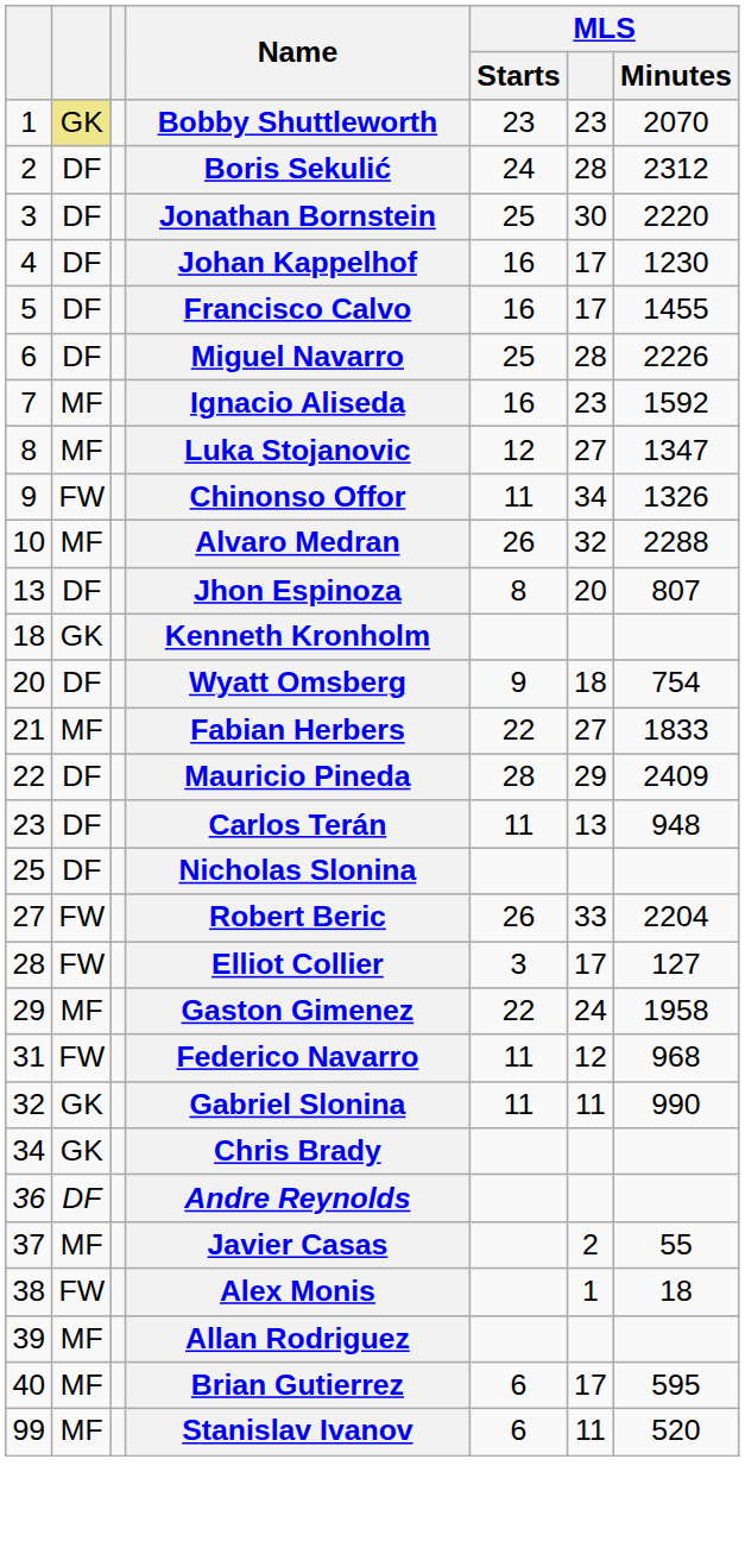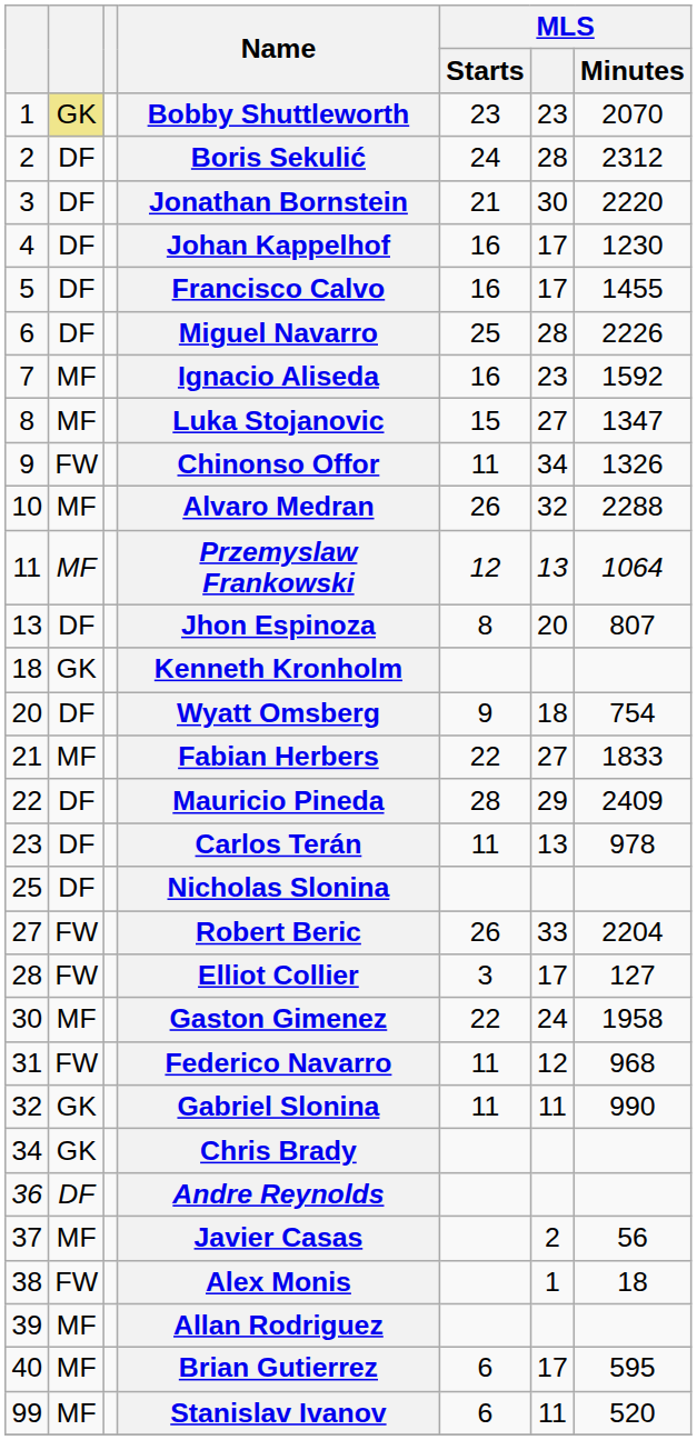 <table class="wikitable sortable" style="text-align:center">
 <tr>
 <th rowspan="2"></th>
 <th rowspan="2"></th>
 <th rowspan="2"></th>
 <th rowspan="2" style="width:180px;">Name</th>
 <th colspan="3" style="width:87px;"><a href='#'>MLS</a></th>
 </tr>
 <tr>
 <th>Starts</th>
 <th></th>
 <th>Minutes</th>
 </tr>
 <tr>
 <td>1</td>
 <td style="background: khaki;">GK</td>
 <td></td>
 <th><a href='#'>Bobby Shuttleworth</a><br></th>
 <td>23</td>
 <td>23</td>
 <td>2070</td>
 </tr>
 <tr>
 <td>2</td>
 <td>DF</td>
 <td></td>
 <th><a href='#'>Boris Sekulić</a><br></th>
 <td>24</td>
 <td>28</td>
 <td>2312</td>
 </tr>
 <tr>
 <td>3</td>
 <td>DF</td>
 <td></td>
 <th><a href='#'>Jonathan Bornstein</a><br></th>
-<td>25</td>
+<td>21</td>
 <td>30</td>
 <td>2220</td>
 </tr>
 <tr>
 <td>4</td>
 <td>DF</td>
 <td></td>
 <th><a href='#'>Johan Kappelhof</a><br></th>
 <td>16</td>
 <td>17</td>
 <td>1230</td>
 </tr>
 <tr>
 <td>5</td>
 <td>DF</td>
 <td></td>
 <th><a href='#'>Francisco Calvo</a><br></th>
 <td>16</td>
 <td>17</td>
 <td>1455</td>
 </tr>
 <tr>
 <td>6</td>
 <td>DF</td>
 <td></td>
 <th><a href='#'>Miguel Navarro</a><br></th>
 <td>25</td>
 <td>28</td>
 <td>2226</td>
 </tr>
 <tr>
 <td>7</td>
 <td>MF</td>
 <td></td>
 <th><a href='#'>Ignacio Aliseda</a><br></th>
 <td>16</td>
 <td>23</td>
 <td>1592</td>
 </tr>
 <tr>
 <td>8</td>
 <td>MF</td>
 <td></td>
 <th><a href='#'>Luka Stojanovic</a><br></th>
-<td>12</td>
+<td>15</td>
 <td>27</td>
 <td>1347</td>
 </tr>
 <tr>
 <td>9</td>
 <td>FW</td>
 <td></td>
 <th><a href='#'>Chinonso Offor</a><br></th>
 <td>11</td>
 <td>34</td>
 <td>1326</td>
 </tr>
 <tr>
 <td>10</td>
 <td>MF</td>
 <td></td>
 <th><a href='#'>Alvaro Medran</a><br></th>
 <td>26</td>
 <td>32</td>
 <td>2288</td>
+</tr>
+<tr>
+<td>11</td>
+<td><em>MF</em></td>
+<td></td>
+<th><em><a href='#'>Przemyslaw Frankowski</a></em><br></th>
+<td><em>12</em></td>
+<td><em>13</em></td>
+<td><em>1064</em></td>
 </tr>
 <tr>
 <td>13</td>
 <td>DF</td>
 <td></td>
 <th><a href='#'>Jhon Espinoza</a><br></th>
 <td>8</td>
 <td>20</td>
 <td>807</td>
 </tr>
 <tr>
 <td>18</td>
 <td>GK</td>
 <td></td>
 <th><a href='#'>Kenneth Kronholm</a><br></th>
 <td></td>
 <td></td>
 <td></td>
 </tr>
 <tr>
 <td>20</td>
 <td>DF</td>
 <td></td>
 <th><a href='#'>Wyatt Omsberg</a><br></th>
 <td>9</td>
 <td>18</td>
 <td>754</td>
 </tr>
 <tr>
 <td>21</td>
 <td>MF</td>
 <td></td>
 <th><a href='#'>Fabian Herbers</a><br></th>
 <td>22</td>
 <td>27</td>
 <td>1833</td>
 </tr>
 <tr>
 <td>22</td>
 <td>DF</td>
 <td></td>
 <th><a href='#'>Mauricio Pineda</a><br></th>
 <td>28</td>
 <td>29</td>
 <td>2409</td>
 </tr>
 <tr>
 <td>23</td>
 <td>DF</td>
 <td></td>
 <th><a href='#'>Carlos Terán</a><br></th>
 <td>11</td>
 <td>13</td>
-<td>948</td>
+<td>978</td>
 </tr>
 <tr>
 <td>25</td>
 <td>DF</td>
 <td></td>
 <th><a href='#'>Nicholas Slonina</a><br></th>
 <td></td>
 <td></td>
 <td></td>
 </tr>
 <tr>
 <td>27</td>
 <td>FW</td>
 <td></td>
 <th><a href='#'>Robert Beric</a><br></th>
 <td>26</td>
 <td>33</td>
 <td>2204</td>
 </tr>
 <tr>
 <td>28</td>
 <td>FW</td>
 <td></td>
 <th><a href='#'>Elliot Collier</a><br></th>
 <td>3</td>
 <td>17</td>
 <td>127</td>
 </tr>
 <tr>
-<td>29</td>
+<td>30</td>
 <td>MF</td>
 <td></td>
 <th><a href='#'>Gaston Gimenez</a><br></th>
 <td>22</td>
 <td>24</td>
 <td>1958</td>
 </tr>
 <tr>
 <td>31</td>
 <td>FW</td>
 <td></td>
 <th><a href='#'>Federico Navarro</a><br></th>
 <td>11</td>
 <td>12</td>
 <td>968</td>
 </tr>
 <tr>
 <td>32</td>
 <td>GK</td>
 <td></td>
 <th><a href='#'>Gabriel Slonina</a><br></th>
 <td>11</td>
 <td>11</td>
 <td>990</td>
 </tr>
 <tr>
 <td>34</td>
 <td>GK</td>
 <td></td>
 <th><a href='#'>Chris Brady</a><br></th>
 <td></td>
 <td></td>
 <td></td>
 </tr>
 <tr>
 <td><em>36</em></td>
 <td><em>DF</em></td>
 <td></td>
 <th><em><a href='#'>Andre Reynolds</a></em><br></th>
 <td></td>
 <td></td>
 <td></td>
 </tr>
 <tr>
 <td>37</td>
 <td>MF</td>
 <td></td>
 <th><a href='#'>Javier Casas</a><br></th>
 <td></td>
 <td>2</td>
-<td>55</td>
+<td>56</td>
 </tr>
 <tr>
 <td>38</td>
 <td>FW</td>
 <td></td>
 <th><a href='#'>Alex Monis</a><br></th>
 <td></td>
 <td>1</td>
 <td>18</td>
 </tr>
 <tr>
 <td>39</td>
 <td>MF</td>
 <td></td>
 <th><a href='#'>Allan Rodriguez</a><br></th>
 <td></td>
 <td></td>
 <td></td>
 </tr>
 <tr>
 <td>40</td>
 <td>MF</td>
 <td></td>
 <th><a href='#'>Brian Gutierrez</a><br></th>
 <td>6</td>
 <td>17</td>
 <td>595</td>
 </tr>
 <tr>
 <td>99</td>
 <td>MF</td>
 <td></td>
 <th><a href='#'>Stanislav Ivanov</a><br></th>
 <td>6</td>
 <td>11</td>
 <td>520</td>
 </tr>
 <tr>
 </tr>
 </table>
